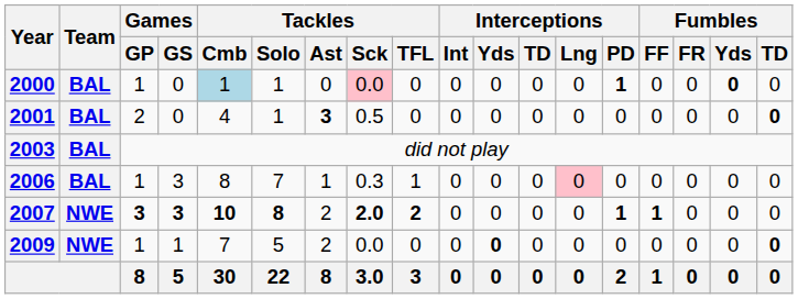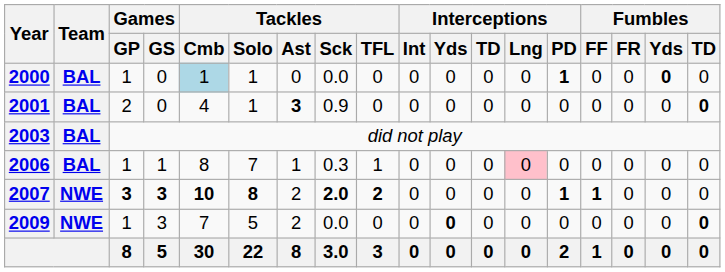 <table class="wikitable" style="text-align:center">
 <tr>
 <th rowspan="2">Year</th>
 <th rowspan="2">Team</th>
 <th colspan="2">Games</th>
 <th colspan="5">Tackles</th>
 <th colspan="5">Interceptions</th>
 <th colspan="4">Fumbles</th>
 </tr>
 <tr>
 <th>GP</th>
 <th>GS</th>
 <th>Cmb</th>
 <th>Solo</th>
 <th>Ast</th>
 <th>Sck</th>
 <th>TFL</th>
 <th>Int</th>
 <th>Yds</th>
 <th>TD</th>
 <th>Lng</th>
 <th>PD</th>
 <th>FF</th>
 <th>FR</th>
 <th>Yds</th>
 <th>TD</th>
 </tr>
 <tr>
 <th><a href='#'>2000</a></th>
 <th><a href='#'>BAL</a></th>
 <td>1</td>
 <td>0</td>
 <td style="background: lightblue;">1</td>
 <td>1</td>
 <td>0</td>
-<td style="background: pink;">0.0</td>
+<td>0.0</td>
 <td>0</td>
 <td>0</td>
 <td>0</td>
 <td>0</td>
 <td>0</td>
 <td><strong>1</strong></td>
 <td>0</td>
 <td>0</td>
 <td><strong>0</strong></td>
 <td>0</td>
 </tr>
 <tr>
 <th><a href='#'>2001</a></th>
 <th><a href='#'>BAL</a></th>
 <td>2</td>
 <td>0</td>
 <td>4</td>
 <td>1</td>
 <td><strong>3</strong></td>
-<td>0.5</td>
+<td>0.9</td>
 <td>0</td>
 <td>0</td>
 <td>0</td>
 <td>0</td>
 <td>0</td>
 <td>0</td>
 <td>0</td>
 <td>0</td>
 <td>0</td>
 <td><strong>0</strong></td>
 </tr>
 <tr>
 <th><a href='#'>2003</a></th>
 <th><a href='#'>BAL</a></th>
 <td colspan="16"><em>did not play</em></td>
 </tr>
 <tr>
 <th><a href='#'>2006</a></th>
 <th><a href='#'>BAL</a></th>
 <td>1</td>
-<td>3</td>
+<td>1</td>
 <td>8</td>
 <td>7</td>
 <td>1</td>
 <td>0.3</td>
 <td>1</td>
 <td>0</td>
 <td>0</td>
 <td>0</td>
 <td style="background: pink;">0</td>
 <td>0</td>
 <td>0</td>
 <td>0</td>
 <td>0</td>
 <td>0</td>
 </tr>
 <tr>
 <th><a href='#'>2007</a></th>
 <th><a href='#'>NWE</a></th>
 <td><strong>3</strong></td>
 <td><strong>3</strong></td>
 <td><strong>10</strong></td>
 <td><strong>8</strong></td>
 <td>2</td>
 <td><strong>2.0</strong></td>
 <td><strong>2</strong></td>
 <td>0</td>
 <td>0</td>
 <td>0</td>
 <td>0</td>
 <td><strong>1</strong></td>
 <td><strong>1</strong></td>
 <td>0</td>
 <td>0</td>
 <td>0</td>
 </tr>
 <tr>
 <th><a href='#'>2009</a></th>
 <th><a href='#'>NWE</a></th>
 <td>1</td>
-<td>1</td>
+<td>3</td>
 <td>7</td>
 <td>5</td>
 <td>2</td>
 <td>0.0</td>
 <td>0</td>
 <td>0</td>
 <td><strong>0</strong></td>
 <td>0</td>
 <td>0</td>
 <td>0</td>
 <td>0</td>
 <td>0</td>
 <td>0</td>
 <td><strong>0</strong></td>
 </tr>
 <tr>
 <th colspan="2"></th>
 <th>8</th>
 <th>5</th>
 <th>30</th>
 <th>22</th>
 <th>8</th>
 <th>3.0</th>
 <th>3</th>
 <th>0</th>
 <th>0</th>
 <th>0</th>
 <th>0</th>
 <th>2</th>
 <th>1</th>
 <th>0</th>
 <th>0</th>
 <th>0</th>
 </tr>
 </table>
